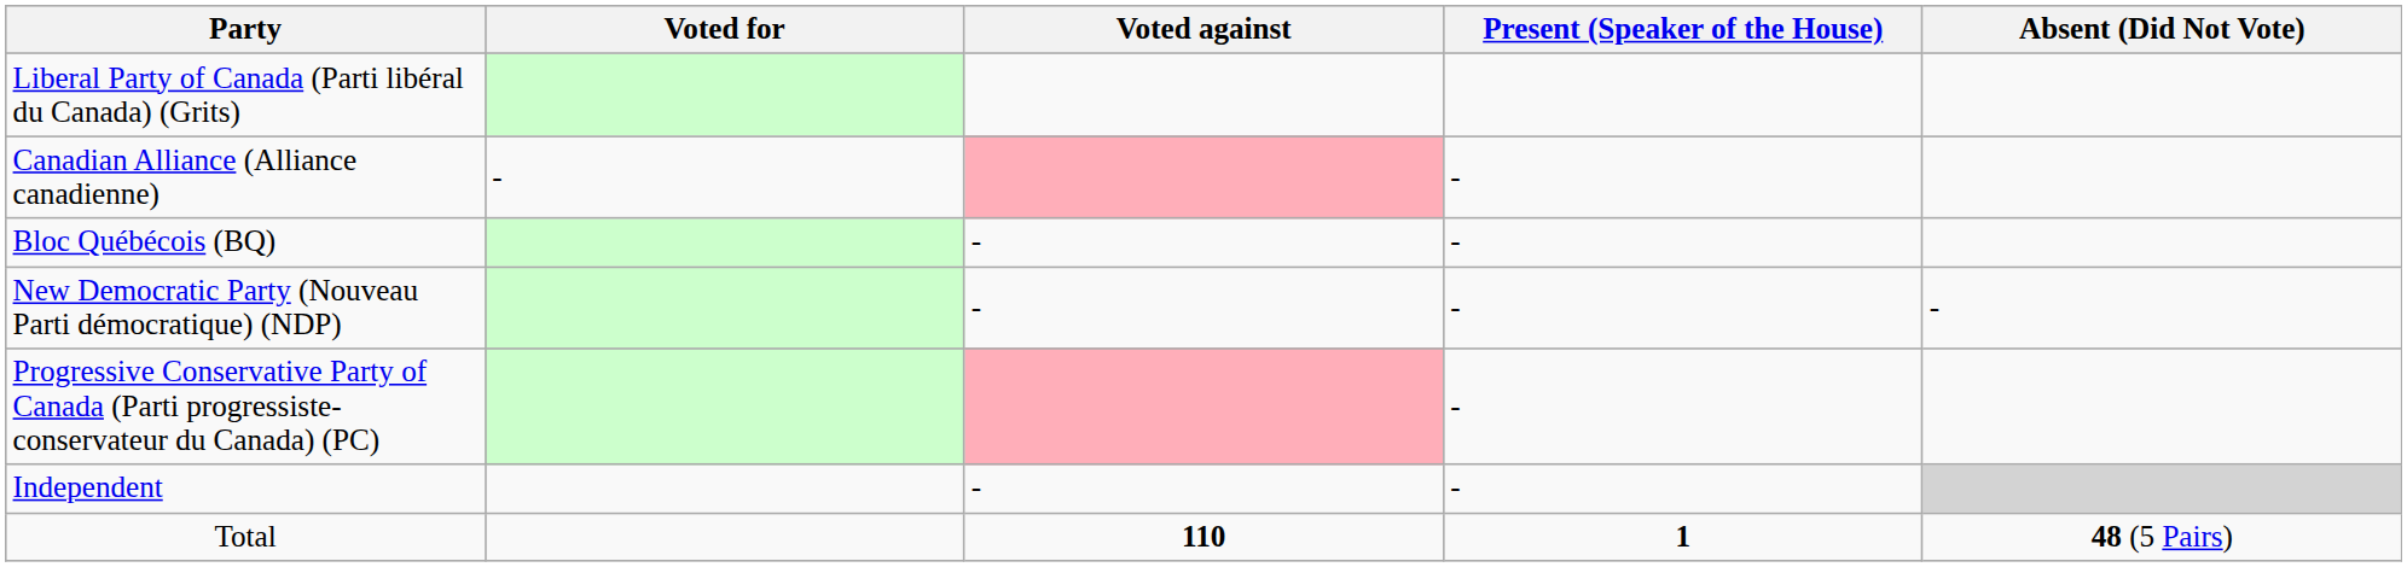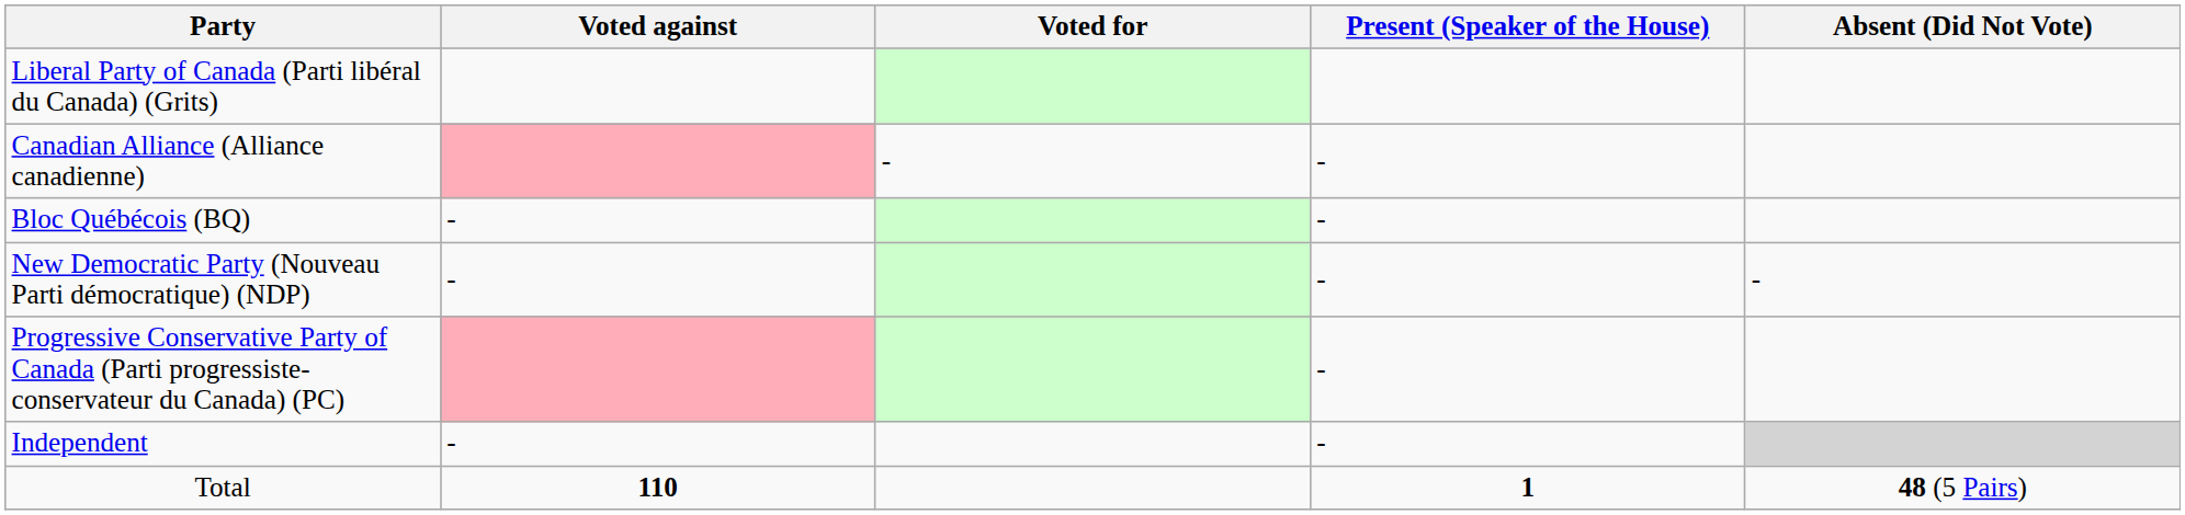 <table class="wikitable" style="width:100%">
 <tr>
 <th style="width:20%;">Party</th>
+<th style="width:20%;">Voted against</th>
 <th style="width:20%;">Voted for</th>
-<th style="width:20%;">Voted against</th>
 <th style="width:20%;"><a href='#'>Present (Speaker of the House)</a></th>
 <th>Absent (Did Not Vote)</th>
 </tr>
 <tr>
 <td> <a href='#'>Liberal Party of Canada</a> (Parti libéral du Canada) (Grits)</td>
+<td></td>
 <td style="background-color:#CCFFCC;"></td>
-<td></td>
 <td></td>
 <td></td>
 </tr>
 <tr>
 <td> <a href='#'>Canadian Alliance</a> (Alliance canadienne)</td>
+<td style="background-color:#FFAEB9;"></td>
 <td>-</td>
-<td style="background-color:#FFAEB9;"></td>
 <td>-</td>
 <td></td>
 </tr>
 <tr>
 <td> <a href='#'>Bloc Québécois</a> (BQ)</td>
+<td>-</td>
 <td style="background-color:#CCFFCC;"></td>
-<td>-</td>
 <td>-</td>
 <td></td>
 </tr>
 <tr>
 <td> <a href='#'>New Democratic Party</a> (Nouveau Parti démocratique) (NDP)</td>
+<td>-</td>
 <td style="background-color:#CCFFCC;"></td>
-<td>-</td>
 <td>-</td>
 <td>-</td>
 </tr>
 <tr>
 <td> <a href='#'>Progressive Conservative Party of Canada</a> (Parti progressiste-conservateur du Canada) (PC)</td>
+<td style="background-color:#FFAEB9;"></td>
 <td style="background-color:#CCFFCC;"></td>
-<td style="background-color:#FFAEB9;"></td>
 <td>-</td>
 <td></td>
 </tr>
 <tr>
 <td> <a href='#'>Independent</a></td>
+<td>-</td>
 <td></td>
-<td>-</td>
 <td>-</td>
 <td style="background-color:#D3D3D3;"></td>
 </tr>
 <tr>
 <td style="text-align:center;">Total</td>
+<td style="text-align:center;"><strong>110</strong></td>
 <td></td>
-<td style="text-align:center;"><strong>110</strong></td>
 <td style="text-align:center;"><strong>1</strong></td>
 <td style="text-align:center;"><strong>48</strong> (5 <a href='#'>Pairs</a>)</td>
 </tr>
 </table>
